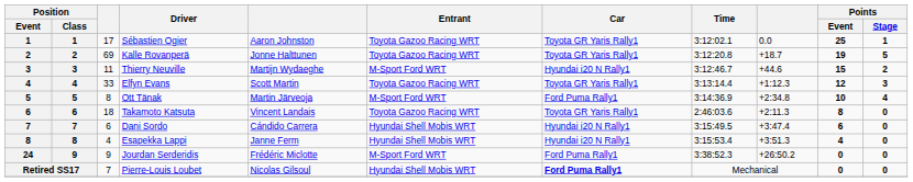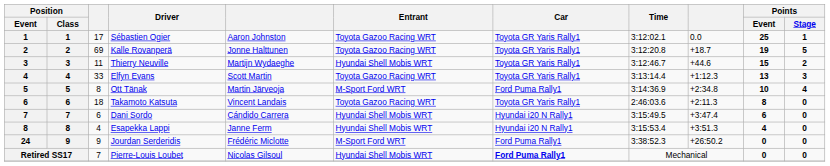 <table class="wikitable" width=85% style="font-size:85%">
 <tr>
 <th colspan="2">Position</th>
 <th rowspan="2"></th>
 <th rowspan="2">Driver</th>
 <th rowspan="2"></th>
 <th rowspan="2">Entrant</th>
 <th rowspan="2">Car</th>
 <th rowspan="2">Time</th>
 <th rowspan="2"></th>
 <th colspan="2">Points</th>
 </tr>
 <tr>
 <th>Event</th>
 <th>Class</th>
 <th>Event</th>
 <th><a href='#'>Stage</a></th>
 </tr>
 <tr>
 <th>1</th>
 <th>1</th>
 <td align="center">17</td>
 <td><a href='#'>Sébastien Ogier</a></td>
 <td><a href='#'>Aaron Johnston</a></td>
 <td><a href='#'>Toyota Gazoo Racing WRT</a></td>
 <td><a href='#'>Toyota GR Yaris Rally1</a></td>
 <td>3:12:02.1</td>
 <td>0.0</td>
 <td align="center"><strong>25</strong></td>
 <td align="center"><strong>1</strong></td>
 </tr>
 <tr>
 <th>2</th>
 <th>2</th>
 <td align="center">69</td>
 <td><a href='#'>Kalle Rovanperä</a></td>
 <td><a href='#'>Jonne Halttunen</a></td>
 <td><a href='#'>Toyota Gazoo Racing WRT</a></td>
 <td><a href='#'>Toyota GR Yaris Rally1</a></td>
 <td>3:12:20.8</td>
 <td>+18.7</td>
 <td align="center"><strong>19</strong></td>
 <td align="center"><strong>5</strong></td>
 </tr>
 <tr>
 <th>3</th>
 <th>3</th>
 <td align="center">11</td>
 <td><a href='#'>Thierry Neuville</a></td>
 <td><a href='#'>Martijn Wydaeghe</a></td>
-<td><a href='#'>M-Sport Ford WRT</a></td>
-<td><a href='#'>Hyundai i20 N Rally1</a></td>
+<td><a href='#'>Hyundai Shell Mobis WRT</a></td>
+<td><a href='#'>Toyota GR Yaris Rally1</a></td>
 <td>3:12:46.7</td>
 <td>+44.6</td>
 <td align="center"><strong>15</strong></td>
 <td align="center"><strong>2</strong></td>
 </tr>
 <tr>
 <th>4</th>
 <th>4</th>
 <td align="center">33</td>
 <td><a href='#'>Elfyn Evans</a></td>
 <td><a href='#'>Scott Martin</a></td>
 <td><a href='#'>Toyota Gazoo Racing WRT</a></td>
 <td><a href='#'>Toyota GR Yaris Rally1</a></td>
 <td>3:13:14.4</td>
 <td>+1:12.3</td>
-<td align="center"><strong>12</strong></td>
+<td align="center"><strong>13</strong></td>
 <td align="center"><strong>3</strong></td>
 </tr>
 <tr>
 <th>5</th>
 <th>5</th>
 <td align="center">8</td>
 <td><a href='#'>Ott Tänak</a></td>
 <td><a href='#'>Martin Järveoja</a></td>
 <td><a href='#'>M-Sport Ford WRT</a></td>
 <td><a href='#'>Ford Puma Rally1</a></td>
 <td>3:14:36.9</td>
 <td>+2:34.8</td>
 <td align="center"><strong>10</strong></td>
 <td align="center"><strong>4</strong></td>
 </tr>
 <tr>
 <th>6</th>
 <th>6</th>
 <td align="center">18</td>
 <td><a href='#'>Takamoto Katsuta</a></td>
 <td><a href='#'>Vincent Landais</a></td>
 <td><a href='#'>Toyota Gazoo Racing WRT</a></td>
 <td><a href='#'>Toyota GR Yaris Rally1</a></td>
 <td>2:46:03.6</td>
 <td>+2:11.3</td>
 <td align="center"><strong>8</strong></td>
 <td align="center"><strong>0</strong></td>
 </tr>
 <tr>
 <th>7</th>
 <th>7</th>
 <td align="center">6</td>
 <td><a href='#'>Dani Sordo</a></td>
 <td><a href='#'>Cándido Carrera</a></td>
 <td><a href='#'>Hyundai Shell Mobis WRT</a></td>
 <td><a href='#'>Hyundai i20 N Rally1</a></td>
 <td>3:15:49.5</td>
 <td>+3:47.4</td>
 <td align="center"><strong>6</strong></td>
 <td align="center"><strong>0</strong></td>
 </tr>
 <tr>
 <th>8</th>
 <th>8</th>
 <td align="center">4</td>
 <td><a href='#'>Esapekka Lappi</a></td>
 <td><a href='#'>Janne Ferm</a></td>
 <td><a href='#'>Hyundai Shell Mobis WRT</a></td>
 <td><a href='#'>Hyundai i20 N Rally1</a></td>
 <td>3:15:53.4</td>
 <td>+3:51.3</td>
 <td align="center"><strong>4</strong></td>
 <td align="center"><strong>0</strong></td>
 </tr>
 <tr>
 <th>24</th>
 <th>9</th>
 <td align="center">9</td>
 <td><a href='#'>Jourdan Serderidis</a></td>
 <td><a href='#'>Frédéric Miclotte</a></td>
 <td><a href='#'>M-Sport Ford WRT</a></td>
 <td><a href='#'>Ford Puma Rally1</a></td>
 <td>3:38:52.3</td>
 <td>+26:50.2</td>
 <td align="center"><strong>0</strong></td>
 <td align="center"><strong>0</strong></td>
 </tr>
 <tr>
 <th colspan="2">Retired SS17</th>
 <td align="center">7</td>
 <td><a href='#'>Pierre-Louis Loubet</a></td>
 <td><a href='#'>Nicolas Gilsoul</a></td>
 <td><a href='#'>Hyundai Shell Mobis WRT</a></td>
 <td><strong><a href='#'>Ford Puma Rally1</a></strong></td>
 <td colspan="2" align="center">Mechanical</td>
 <td align="center"><strong>0</strong></td>
 <td align="center"><strong>0</strong></td>
 </tr>
 <tr>
 </tr>
 </table>
